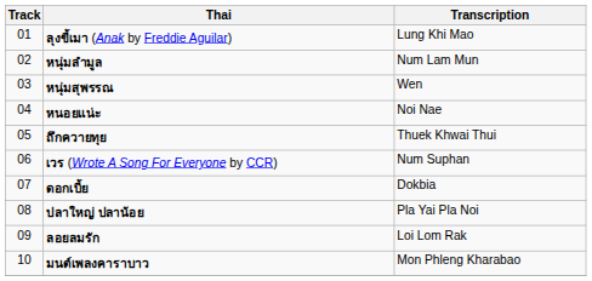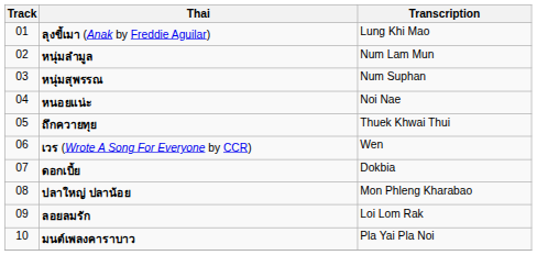 <table class="wikitable" width = 120%>
 <tr>
 <th align="center" valign="top" width="40">Track</th>
 <th align="left" valign="top">Thai</th>
 <th align="left" valign="top">Transcription</th>
 </tr>
 <tr>
 <td align="center" valign="top">01</td>
 <td align="left" valign="top"><strong>ลุงขี้เมา</strong> (<em><a href='#'>Anak</a></em> by <a href='#'>Freddie Aguilar</a>)</td>
 <td align="left" valign="top">Lung Khi Mao</td>
 </tr>
 <tr>
 <td align="center" valign="top">02</td>
 <td align="left" valign="top"><strong>หนุ่มลำมูล</strong></td>
 <td align="left" valign="top">Num Lam Mun</td>
 </tr>
 <tr>
 <td align="center" valign="top">03</td>
 <td align="left" valign="top"><strong>หนุ่มสุพรรณ</strong></td>
-<td align="left" valign="top">Wen</td>
+<td align="left" valign="top">Num Suphan</td>
 </tr>
 <tr>
 <td align="center" valign="top">04</td>
 <td align="left" valign="top"><strong>หนอยแน่ะ</strong></td>
 <td align="left" valign="top">Noi Nae</td>
 </tr>
 <tr>
 <td align="center" valign="top">05</td>
 <td align="left" valign="top"><strong>ถึกควายทุย</strong></td>
 <td align="left" valign="top">Thuek Khwai Thui</td>
 </tr>
 <tr>
 <td align="center" valign="top">06</td>
 <td align="left" valign="top"><strong>เวร</strong> (<em><a href='#'>Wrote A Song For Everyone</a></em> by <a href='#'>CCR</a>)</td>
-<td align="left" valign="top">Num Suphan</td>
+<td align="left" valign="top">Wen</td>
 </tr>
 <tr>
 <td align="center" valign="top">07</td>
 <td align="left" valign="top"><strong>ดอกเบี้ย</strong></td>
 <td align="left" valign="top">Dokbia</td>
 </tr>
 <tr>
 <td align="center" valign="top">08</td>
 <td align="left" valign="top"><strong>ปลาใหญ่ ปลาน้อย</strong></td>
-<td align="left" valign="top">Pla Yai Pla Noi</td>
+<td align="left" valign="top">Mon Phleng Kharabao</td>
 </tr>
 <tr>
 <td align="center" valign="top">09</td>
 <td align="left" valign="top"><strong>ลอยลมรัก</strong></td>
 <td align="left" valign="top">Loi Lom Rak</td>
 </tr>
 <tr>
 <td align="center" valign="top">10</td>
 <td align="left" valign="top"><strong>มนต์เพลงคาราบาว</strong></td>
-<td align="left" valign="top">Mon Phleng Kharabao</td>
+<td align="left" valign="top">Pla Yai Pla Noi</td>
 </tr>
 <tr>
 </tr>
 </table>
